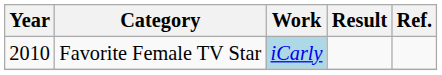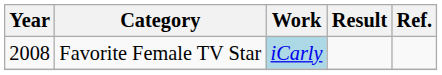 <table class="wikitable">
 <tr>
 <th>Year</th>
 <th>Category</th>
 <th>Work</th>
 <th>Result</th>
 <th>Ref.</th>
 </tr>
 <tr>
-<td>2010</td>
+<td>2008</td>
 <td>Favorite Female TV Star</td>
 <td style="background: lightblue;"><em><a href='#'>iCarly</a></em></td>
 <td></td>
 <td></td>
 </tr>
 <tr>
 </tr>
 </table>
